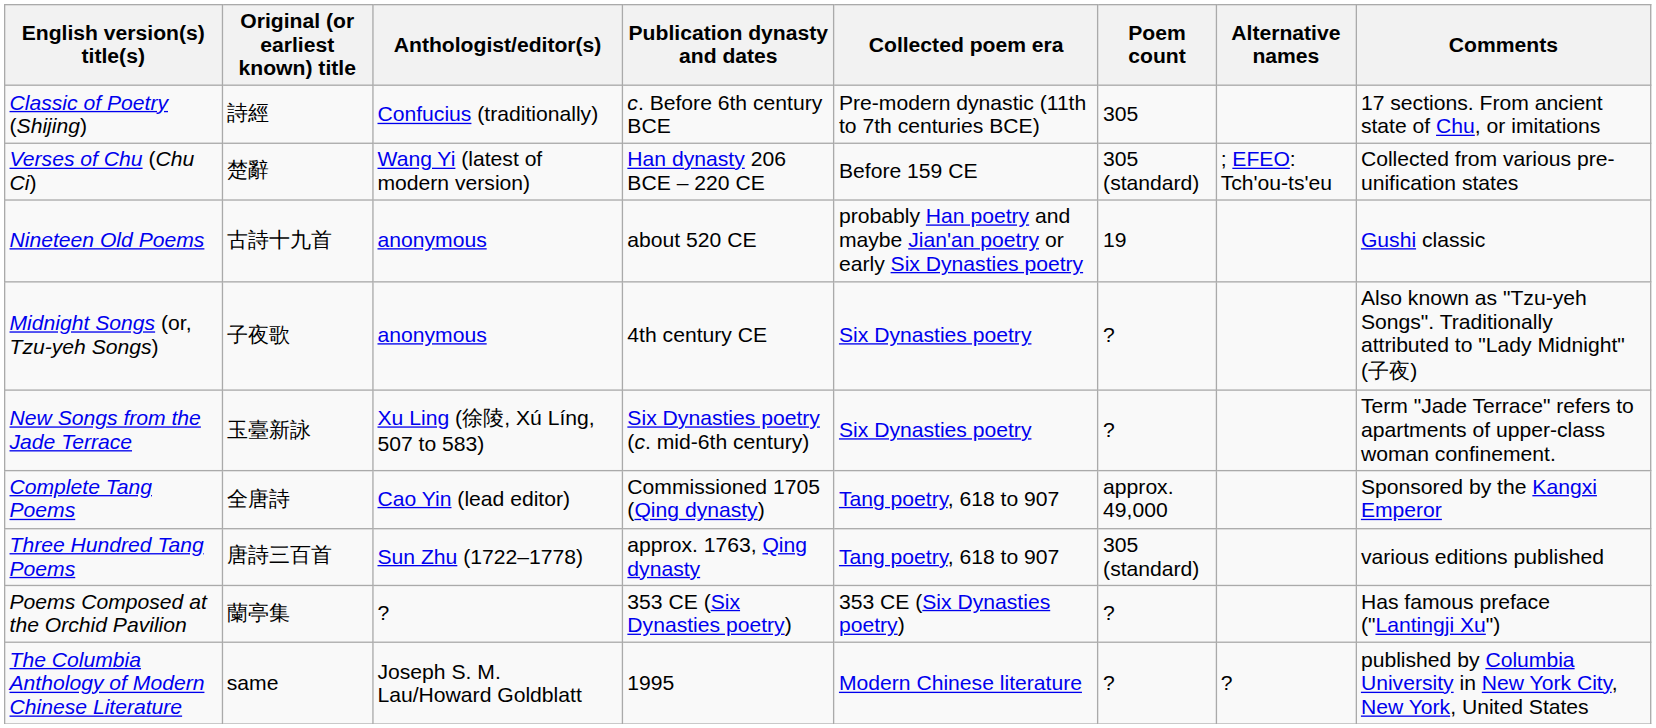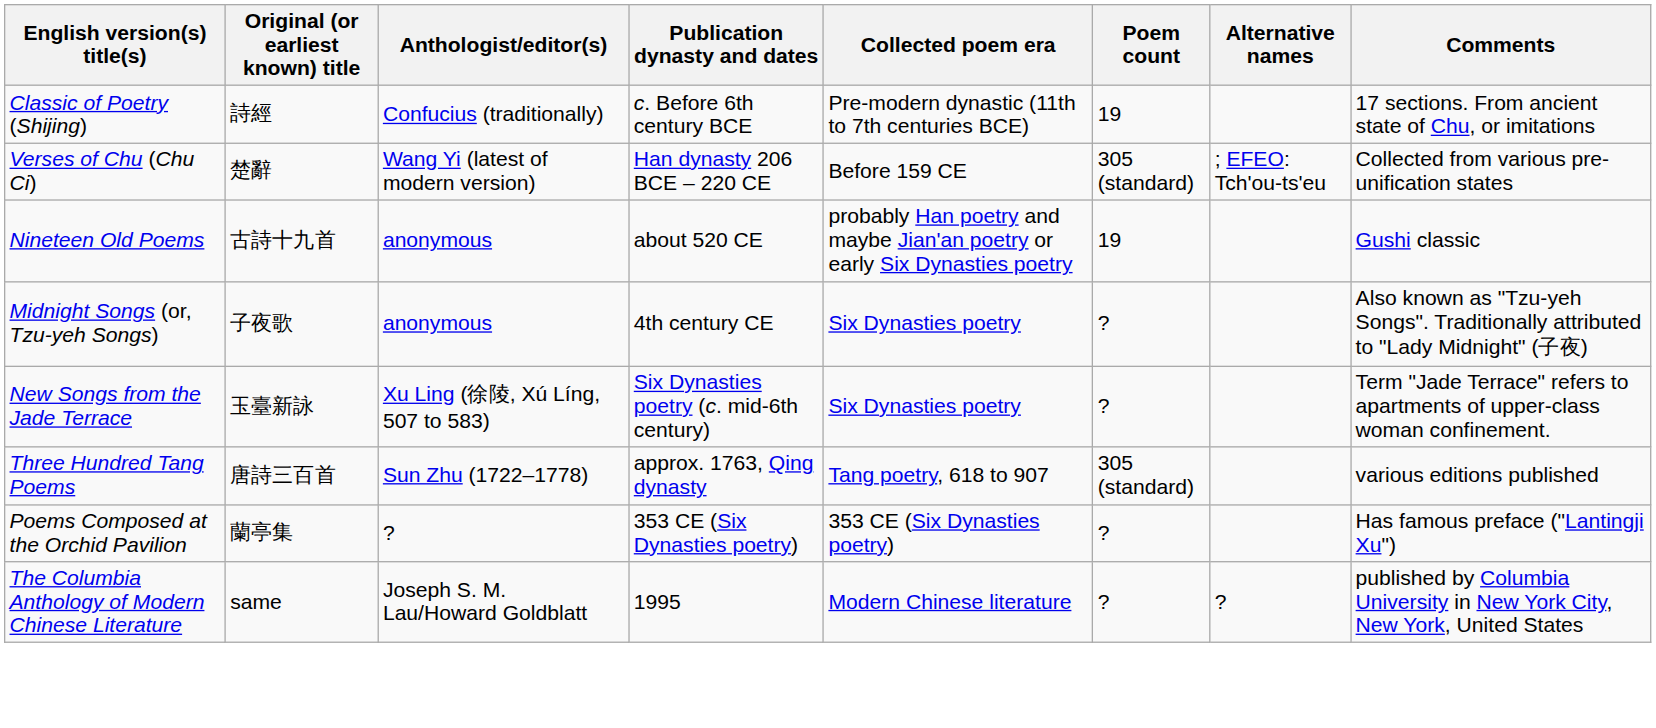 <table class="wikitable sortable">
 <tr>
 <th>English version(s) title(s)</th>
 <th>Original (or earliest known) title</th>
 <th>Anthologist/editor(s)</th>
 <th>Publication dynasty and dates</th>
 <th>Collected poem era</th>
 <th>Poem count</th>
 <th>Alternative names</th>
 <th>Comments</th>
 </tr>
 <tr>
 <td><em><a href='#'>Classic of Poetry</a></em> (<em>Shijing</em>)</td>
 <td>詩經</td>
 <td><a href='#'>Confucius</a> (traditionally)</td>
 <td><em>c</em>. Before 6th century BCE</td>
 <td>Pre-modern dynastic (11th to 7th centuries BCE)</td>
-<td>305</td>
+<td>19</td>
 <td></td>
 <td>17 sections. From ancient state of <a href='#'>Chu</a>, or imitations</td>
 </tr>
 <tr>
 <td><em><a href='#'>Verses of Chu</a></em> (<em>Chu Ci</em>)</td>
 <td>楚辭</td>
 <td><a href='#'>Wang Yi</a> (latest of modern version)</td>
 <td><a href='#'>Han dynasty</a> 206 BCE – 220 CE</td>
 <td>Before 159 CE</td>
 <td>305 (standard)</td>
 <td>; <a href='#'>EFEO</a>: Tch'ou-ts'eu</td>
 <td>Collected from various pre-unification states</td>
 </tr>
 <tr>
 <td><em><a href='#'>Nineteen Old Poems</a></em></td>
 <td>古詩十九首</td>
 <td><a href='#'>anonymous</a></td>
 <td>about 520 CE</td>
 <td>probably <a href='#'>Han poetry</a> and maybe <a href='#'>Jian'an poetry</a> or early <a href='#'>Six Dynasties poetry</a></td>
 <td>19</td>
 <td></td>
 <td><a href='#'>Gushi</a> classic</td>
 </tr>
 <tr>
 <td><em><a href='#'>Midnight Songs</a></em> (or, <em>Tzu-yeh Songs</em>)</td>
 <td>子夜歌</td>
 <td><a href='#'>anonymous</a></td>
 <td>4th century CE</td>
 <td><a href='#'>Six Dynasties poetry</a></td>
 <td>?</td>
 <td></td>
 <td>Also known as "Tzu-yeh Songs". Traditionally attributed to "Lady Midnight" (子夜)</td>
 </tr>
 <tr>
 <td><em><a href='#'>New Songs from the Jade Terrace</a></em></td>
 <td>玉臺新詠</td>
 <td><a href='#'>Xu Ling</a> (徐陵, Xú Líng, 507 to 583)</td>
 <td><a href='#'>Six Dynasties poetry</a> (<em>c</em>. mid-6th century)</td>
 <td><a href='#'>Six Dynasties poetry</a></td>
 <td>?</td>
 <td></td>
 <td>Term "Jade Terrace" refers to apartments of upper-class woman confinement.</td>
 </tr>
 <tr>
-<td><em><a href='#'>Complete Tang Poems</a></em></td>
-<td>全唐詩</td>
-<td><a href='#'>Cao Yin</a> (lead editor)</td>
-<td>Commissioned 1705 (<a href='#'>Qing dynasty</a>)</td>
-<td><a href='#'>Tang poetry</a>, 618 to 907</td>
-<td>approx. 49,000</td>
-<td></td>
-<td>Sponsored by the <a href='#'>Kangxi Emperor</a></td>
-</tr>
-<tr>
 <td><em><a href='#'>Three Hundred Tang Poems</a></em></td>
 <td>唐詩三百首</td>
 <td><a href='#'>Sun Zhu</a> (1722–1778) </td>
 <td>approx. 1763, <a href='#'>Qing dynasty</a></td>
 <td><a href='#'>Tang poetry</a>, 618 to 907</td>
 <td>305 (standard)</td>
 <td></td>
 <td>various editions published</td>
 </tr>
 <tr>
 <td><em>Poems Composed at the Orchid Pavilion</em></td>
 <td>蘭亭集</td>
 <td>?</td>
 <td>353 CE (<a href='#'>Six Dynasties poetry</a>)</td>
 <td>353 CE (<a href='#'>Six Dynasties poetry</a>)</td>
 <td>?</td>
 <td></td>
 <td>Has famous preface ("<a href='#'>Lantingji Xu</a>")</td>
 </tr>
 <tr>
 <td><em><a href='#'>The Columbia Anthology of Modern Chinese Literature</a></em></td>
 <td>same</td>
 <td>Joseph S. M. Lau/Howard Goldblatt</td>
 <td>1995</td>
 <td><a href='#'>Modern Chinese literature</a></td>
 <td>?</td>
 <td>?</td>
 <td>published by <a href='#'>Columbia University</a> in <a href='#'>New York City</a>, <a href='#'>New York</a>, United States</td>
 </tr>
 </table>
